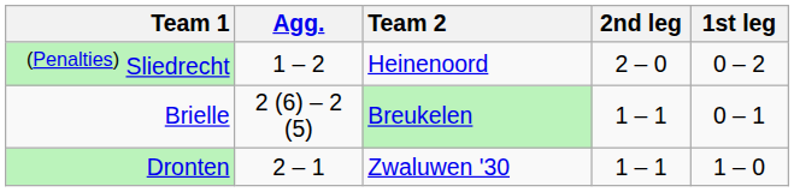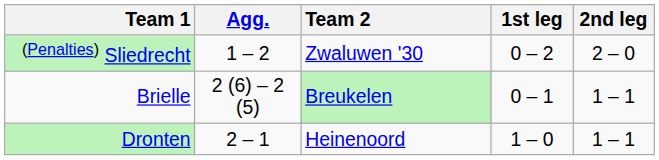 <table class="wikitable">
 <tr>
 <th style="text-align:right; width:150px">Team 1</th>
 <th style="width:80px"><a href='#'>Agg.</a></th>
 <th style="text-align:left; width:150px">Team 2</th>
+<th style="width:60px">1st leg</th>
 <th style="width:60px">2nd leg</th>
-<th style="width:60px">1st leg</th>
 </tr>
 <tr>
 <td style="text-align: right;background:#BBF3BB"><sup>(<a href='#'>Penalties</a>)</sup> <a href='#'>Sliedrecht</a></td>
 <td style="text-align: center;">1 – 2</td>
-<td style="text-align: left"><a href='#'>Heinenoord</a></td>
+<td style="text-align: left"><a href='#'>Zwaluwen '30</a></td>
+<td style="text-align: center;">0 – 2</td>
 <td style="text-align: center;">2 – 0</td>
-<td style="text-align: center;">0 – 2</td>
 </tr>
 <tr>
 <td style="text-align: right"><a href='#'>Brielle</a></td>
 <td style="text-align: center;">2 (6) – 2 (5)</td>
 <td style="text-align: left;background:#BBF3BB"><a href='#'>Breukelen</a></td>
+<td style="text-align: center;">0 – 1</td>
 <td style="text-align: center;">1 – 1</td>
-<td style="text-align: center;">0 – 1</td>
 </tr>
 <tr>
 <td style="text-align: right;background:#BBF3BB"><a href='#'>Dronten</a></td>
 <td style="text-align: center;">2 – 1</td>
-<td style="text-align: left"><a href='#'>Zwaluwen '30</a></td>
+<td style="text-align: left"><a href='#'>Heinenoord</a></td>
+<td style="text-align: center;">1 – 0</td>
 <td style="text-align: center;">1 – 1</td>
-<td style="text-align: center;">1 – 0</td>
 </tr>
 </table>
